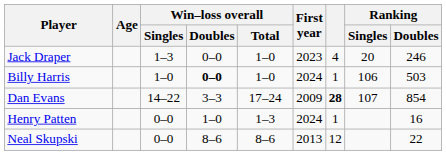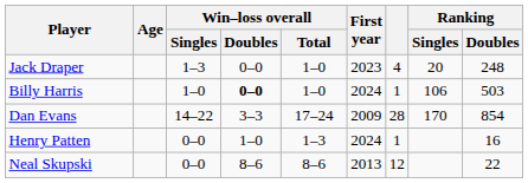 <table class="wikitable sortable nowrap" style=text-align:center>
 <tr>
 <th rowspan=2 width=125>Player</th>
 <th rowspan=2>Age</th>
 <th class="unsortable" colspan=3>Win–loss overall</th>
 <th rowspan=2>First<br>year</th>
 <th rowspan=2></th>
 <th class="unsortable" colspan=2>Ranking</th>
 </tr>
 <tr>
 <th>Singles</th>
 <th>Doubles</th>
 <th width=60>Total</th>
 <th>Singles</th>
 <th>Doubles</th>
 </tr>
 <tr>
 <td align=left><a href='#'>Jack Draper</a></td>
 <td></td>
 <td>1–3</td>
 <td>0–0</td>
 <td>1–0</td>
 <td>2023</td>
 <td>4</td>
 <td>20</td>
-<td>246</td>
+<td>248</td>
 </tr>
 <tr>
 <td align=left><a href='#'>Billy Harris</a></td>
 <td></td>
 <td>1–0</td>
 <td><strong>0–0</strong></td>
 <td>1–0</td>
 <td>2024</td>
 <td>1</td>
 <td>106</td>
 <td>503</td>
 </tr>
 <tr>
 <td align=left><a href='#'>Dan Evans</a></td>
 <td></td>
 <td>14–22</td>
 <td>3–3</td>
 <td>17–24</td>
 <td>2009</td>
-<td><strong>28</strong></td>
-<td>107</td>
+<td>28</td>
+<td>170</td>
 <td>854</td>
 </tr>
 <tr>
 <td align=left><a href='#'>Henry Patten</a></td>
 <td></td>
 <td>0–0</td>
 <td>1–0</td>
 <td>1–3</td>
 <td>2024</td>
 <td>1</td>
 <td></td>
 <td>16</td>
 </tr>
 <tr>
 <td align=left><a href='#'>Neal Skupski</a></td>
 <td></td>
 <td>0–0</td>
 <td>8–6</td>
 <td>8–6</td>
 <td>2013</td>
 <td>12</td>
 <td></td>
 <td>22</td>
 </tr>
 </table>
